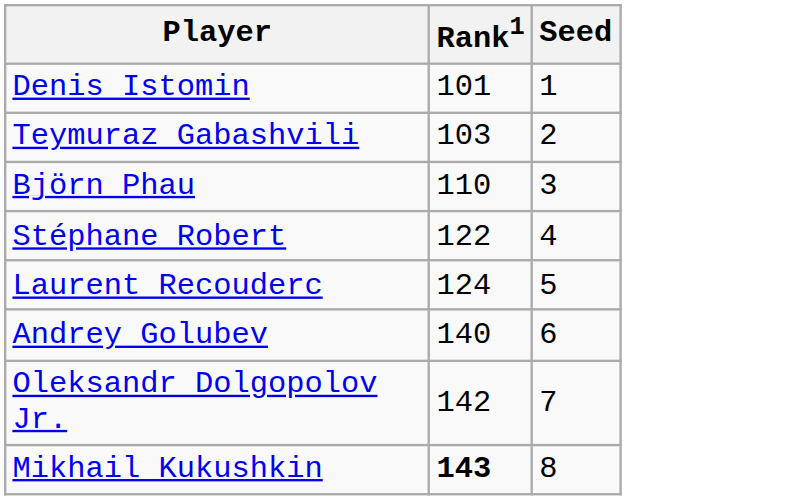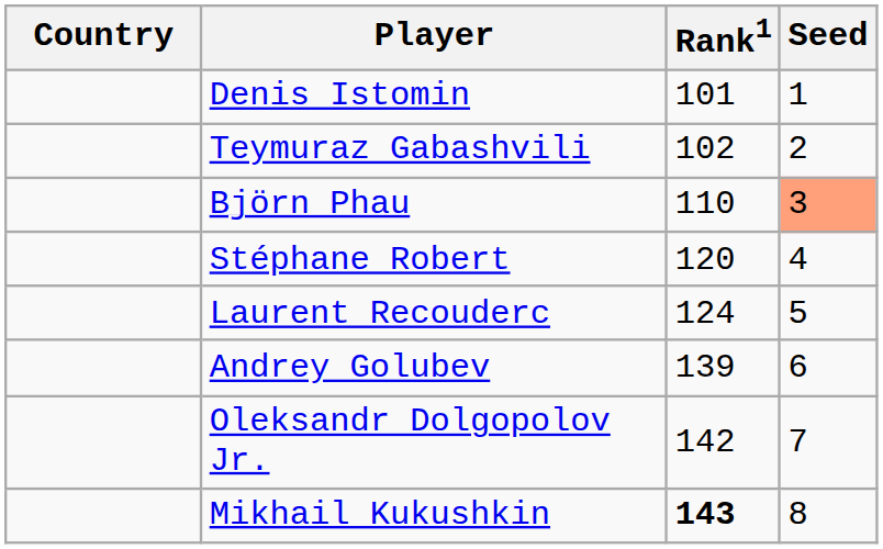 <table class="sortable wikitable">
 <tr>
+<th width="70">Country</th>
 <th width="175">Player</th>
 <th>Rank<sup>1</sup></th>
 <th>Seed</th>
 </tr>
 <tr>
+<td></td>
 <td><a href='#'>Denis Istomin</a></td>
 <td>101</td>
 <td>1</td>
 </tr>
 <tr>
+<td></td>
 <td><a href='#'>Teymuraz Gabashvili</a></td>
-<td>103</td>
+<td>102</td>
 <td>2</td>
 </tr>
 <tr>
+<td></td>
 <td><a href='#'>Björn Phau</a></td>
 <td>110</td>
-<td>3</td>
+<td style="background: lightsalmon;">3</td>
 </tr>
 <tr>
+<td></td>
 <td><a href='#'>Stéphane Robert</a></td>
-<td>122</td>
+<td>120</td>
 <td>4</td>
 </tr>
 <tr>
+<td></td>
 <td><a href='#'>Laurent Recouderc</a></td>
 <td>124</td>
 <td>5</td>
 </tr>
 <tr>
+<td></td>
 <td><a href='#'>Andrey Golubev</a></td>
-<td>140</td>
+<td>139</td>
 <td>6</td>
 </tr>
 <tr>
+<td></td>
 <td><a href='#'>Oleksandr Dolgopolov Jr.</a></td>
 <td>142</td>
 <td>7</td>
 </tr>
 <tr>
+<td></td>
 <td><a href='#'>Mikhail Kukushkin</a></td>
 <td><strong>143</strong></td>
 <td>8</td>
 </tr>
 </table>
